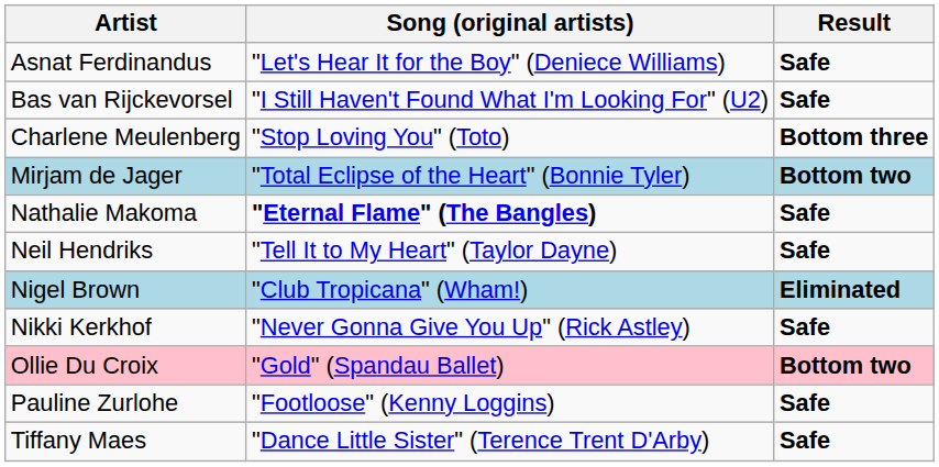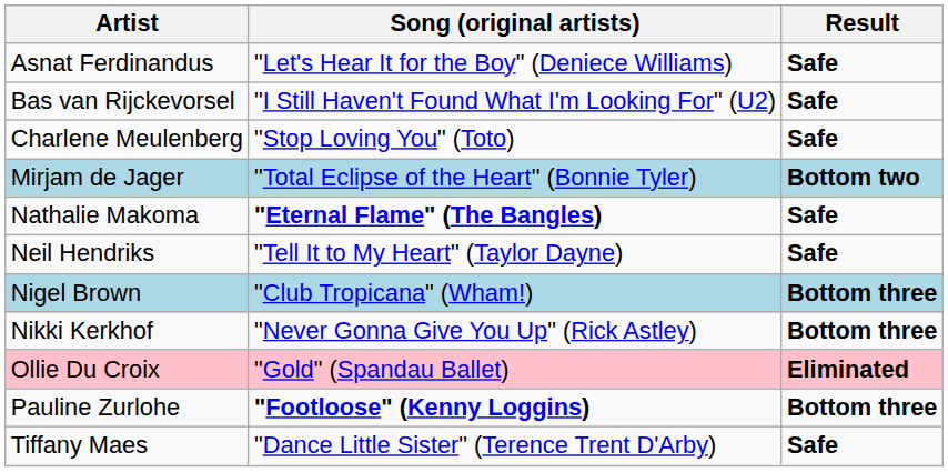 <table class=wikitable>
 <tr>
 <th>Artist</th>
 <th>Song (original artists)</th>
 <th>Result</th>
 </tr>
 <tr>
 <td>Asnat Ferdinandus</td>
 <td>"<a href='#'>Let's Hear It for the Boy</a>" (<a href='#'>Deniece Williams</a>)</td>
 <td><strong>Safe</strong></td>
 </tr>
 <tr>
 <td>Bas van Rijckevorsel</td>
 <td>"<a href='#'>I Still Haven't Found What I'm Looking For</a>" (<a href='#'>U2</a>)</td>
 <td><strong>Safe</strong></td>
 </tr>
 <tr>
 <td>Charlene Meulenberg</td>
 <td>"<a href='#'>Stop Loving You</a>" (<a href='#'>Toto</a>)</td>
-<td><strong>Bottom three</strong></td>
+<td><strong>Safe</strong></td>
 </tr>
 <tr style="background:lightblue;">
 <td>Mirjam de Jager</td>
 <td>"<a href='#'>Total Eclipse of the Heart</a>" (<a href='#'>Bonnie Tyler</a>)</td>
 <td><strong>Bottom two</strong></td>
 </tr>
 <tr>
 <td>Nathalie Makoma</td>
 <td><strong>"<a href='#'>Eternal Flame</a>" (<a href='#'>The Bangles</a>)</strong></td>
 <td><strong>Safe</strong></td>
 </tr>
 <tr>
 <td>Neil Hendriks</td>
 <td>"<a href='#'>Tell It to My Heart</a>" (<a href='#'>Taylor Dayne</a>)</td>
 <td><strong>Safe</strong></td>
 </tr>
 <tr style="background:lightblue;">
 <td>Nigel Brown</td>
 <td>"<a href='#'>Club Tropicana</a>" (<a href='#'>Wham!</a>)</td>
-<td><strong>Eliminated</strong></td>
+<td><strong>Bottom three</strong></td>
 </tr>
 <tr>
 <td>Nikki Kerkhof</td>
 <td>"<a href='#'>Never Gonna Give You Up</a>" (<a href='#'>Rick Astley</a>)</td>
-<td><strong>Safe</strong></td>
+<td><strong>Bottom three</strong></td>
 </tr>
 <tr style="background:pink;">
 <td>Ollie Du Croix</td>
 <td>"<a href='#'>Gold</a>" (<a href='#'>Spandau Ballet</a>)</td>
-<td><strong>Bottom two</strong></td>
+<td><strong>Eliminated</strong></td>
 </tr>
 <tr>
 <td>Pauline Zurlohe</td>
-<td>"<a href='#'>Footloose</a>" (<a href='#'>Kenny Loggins</a>)</td>
-<td><strong>Safe</strong></td>
+<td><strong>"<a href='#'>Footloose</a>" (<a href='#'>Kenny Loggins</a>)</strong></td>
+<td><strong>Bottom three</strong></td>
 </tr>
 <tr>
 <td>Tiffany Maes</td>
 <td>"<a href='#'>Dance Little Sister</a>" (<a href='#'>Terence Trent D'Arby</a>)</td>
 <td><strong>Safe</strong></td>
 </tr>
 </table>
